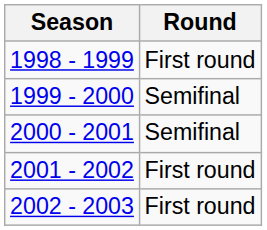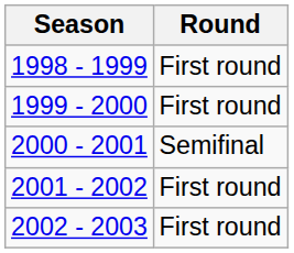 <table class="wikitable">
 <tr>
 <th>Season</th>
 <th>Round</th>
 </tr>
 <tr>
 <td><a href='#'>1998 - 1999</a></td>
 <td>First round</td>
 </tr>
 <tr>
 <td><a href='#'>1999 - 2000</a></td>
-<td>Semifinal</td>
+<td>First round</td>
 </tr>
 <tr>
 <td><a href='#'>2000 - 2001</a></td>
 <td>Semifinal</td>
 </tr>
 <tr>
 <td><a href='#'>2001 - 2002</a></td>
 <td>First round</td>
 </tr>
 <tr>
 <td><a href='#'>2002 - 2003</a></td>
 <td>First round</td>
 </tr>
 </table>
